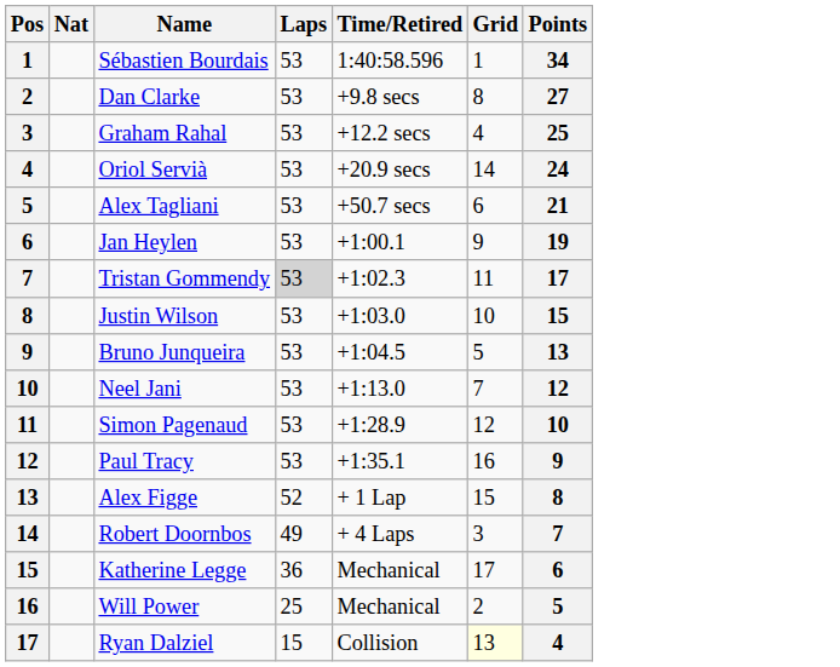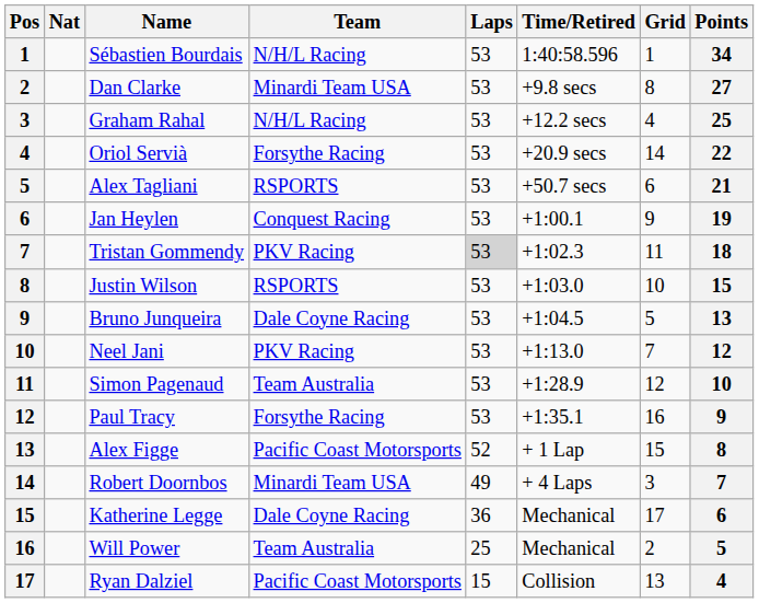 <table class="wikitable" style="font-size: 95%;">
 <tr>
 <th>Pos</th>
 <th>Nat</th>
 <th>Name</th>
+<th>Team</th>
 <th>Laps</th>
 <th>Time/Retired</th>
 <th>Grid</th>
 <th>Points</th>
 </tr>
 <tr>
 <th>1</th>
 <td></td>
 <td><a href='#'>Sébastien Bourdais</a></td>
+<td><a href='#'>N/H/L Racing</a></td>
 <td>53</td>
 <td>1:40:58.596</td>
 <td>1</td>
 <th>34</th>
 </tr>
 <tr>
 <th>2</th>
 <td></td>
 <td><a href='#'>Dan Clarke</a></td>
+<td><a href='#'>Minardi Team USA</a></td>
 <td>53</td>
 <td>+9.8 secs</td>
 <td>8</td>
 <th>27</th>
 </tr>
 <tr>
 <th>3</th>
 <td></td>
 <td><a href='#'>Graham Rahal</a></td>
+<td><a href='#'>N/H/L Racing</a></td>
 <td>53</td>
 <td>+12.2 secs</td>
 <td>4</td>
 <th>25</th>
 </tr>
 <tr>
 <th>4</th>
 <td></td>
 <td><a href='#'>Oriol Servià</a></td>
+<td><a href='#'>Forsythe Racing</a></td>
 <td>53</td>
 <td>+20.9 secs</td>
 <td>14</td>
-<th>24</th>
+<th>22</th>
 </tr>
 <tr>
 <th>5</th>
 <td></td>
 <td><a href='#'>Alex Tagliani</a></td>
+<td><a href='#'>RSPORTS</a></td>
 <td>53</td>
 <td>+50.7 secs</td>
 <td>6</td>
 <th>21</th>
 </tr>
 <tr>
 <th>6</th>
 <td></td>
 <td><a href='#'>Jan Heylen</a></td>
+<td><a href='#'>Conquest Racing</a></td>
 <td>53</td>
 <td>+1:00.1</td>
 <td>9</td>
 <th>19</th>
 </tr>
 <tr>
 <th>7</th>
 <td></td>
 <td><a href='#'>Tristan Gommendy</a></td>
+<td><a href='#'>PKV Racing</a></td>
 <td style="background: lightgrey;">53</td>
 <td>+1:02.3</td>
 <td>11</td>
-<th>17</th>
+<th>18</th>
 </tr>
 <tr>
 <th>8</th>
 <td></td>
 <td><a href='#'>Justin Wilson</a></td>
+<td><a href='#'>RSPORTS</a></td>
 <td>53</td>
 <td>+1:03.0</td>
 <td>10</td>
 <th>15</th>
 </tr>
 <tr>
 <th>9</th>
 <td></td>
 <td><a href='#'>Bruno Junqueira</a></td>
+<td><a href='#'>Dale Coyne Racing</a></td>
 <td>53</td>
 <td>+1:04.5</td>
 <td>5</td>
 <th>13</th>
 </tr>
 <tr>
 <th>10</th>
 <td></td>
 <td><a href='#'>Neel Jani</a></td>
+<td><a href='#'>PKV Racing</a></td>
 <td>53</td>
 <td>+1:13.0</td>
 <td>7</td>
 <th>12</th>
 </tr>
 <tr>
 <th>11</th>
 <td></td>
 <td><a href='#'>Simon Pagenaud</a></td>
+<td><a href='#'>Team Australia</a></td>
 <td>53</td>
 <td>+1:28.9</td>
 <td>12</td>
 <th>10</th>
 </tr>
 <tr>
 <th>12</th>
 <td></td>
 <td><a href='#'>Paul Tracy</a></td>
+<td><a href='#'>Forsythe Racing</a></td>
 <td>53</td>
 <td>+1:35.1</td>
 <td>16</td>
 <th>9</th>
 </tr>
 <tr>
 <th>13</th>
 <td></td>
 <td><a href='#'>Alex Figge</a></td>
+<td><a href='#'>Pacific Coast Motorsports</a></td>
 <td>52</td>
 <td>+ 1 Lap</td>
 <td>15</td>
 <th>8</th>
 </tr>
 <tr>
 <th>14</th>
 <td></td>
 <td><a href='#'>Robert Doornbos</a></td>
+<td><a href='#'>Minardi Team USA</a></td>
 <td>49</td>
 <td>+ 4 Laps</td>
 <td>3</td>
 <th>7</th>
 </tr>
 <tr>
 <th>15</th>
 <td></td>
 <td><a href='#'>Katherine Legge</a></td>
+<td><a href='#'>Dale Coyne Racing</a></td>
 <td>36</td>
 <td>Mechanical</td>
 <td>17</td>
 <th>6</th>
 </tr>
 <tr>
 <th>16</th>
 <td></td>
 <td><a href='#'>Will Power</a></td>
+<td><a href='#'>Team Australia</a></td>
 <td>25</td>
 <td>Mechanical</td>
 <td>2</td>
 <th>5</th>
 </tr>
 <tr>
 <th>17</th>
 <td></td>
 <td><a href='#'>Ryan Dalziel</a></td>
+<td><a href='#'>Pacific Coast Motorsports</a></td>
 <td>15</td>
 <td>Collision</td>
-<td style="background: lightyellow;">13</td>
+<td>13</td>
 <th>4</th>
 </tr>
 </table>
